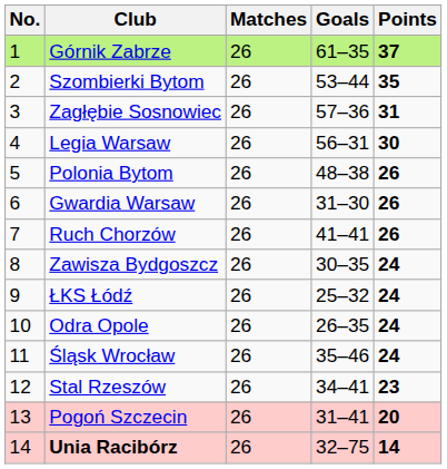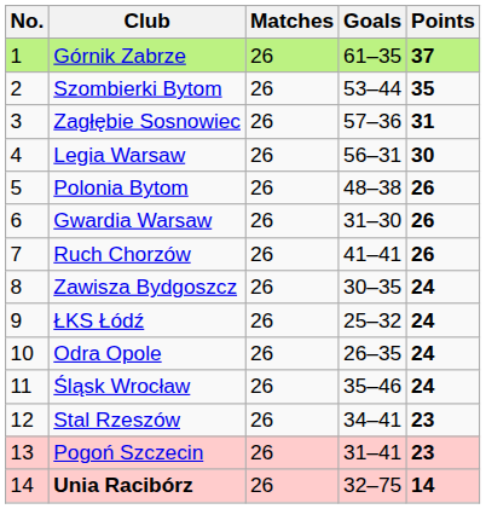 <table class="wikitable">
 <tr>
 <th scope="col">No.</th>
 <th scope="col">Club</th>
 <th scope="col">Matches</th>
 <th scope="col">Goals</th>
 <th scope="col">Points</th>
 </tr>
 <tr style="background-color:#bcf282;">
 <td>1</td>
 <td><a href='#'>Górnik Zabrze</a> </td>
 <td>26</td>
 <td>61–35</td>
 <td><strong>37</strong></td>
 </tr>
 <tr>
 <td>2</td>
 <td><a href='#'>Szombierki Bytom</a> </td>
 <td>26</td>
 <td>53–44</td>
 <td><strong>35</strong></td>
 </tr>
 <tr>
 <td>3</td>
 <td><a href='#'>Zagłębie Sosnowiec</a> </td>
 <td>26</td>
 <td>57–36</td>
 <td><strong>31</strong></td>
 </tr>
 <tr>
 <td>4</td>
 <td><a href='#'>Legia Warsaw</a></td>
 <td>26</td>
 <td>56–31</td>
 <td><strong>30</strong></td>
 </tr>
 <tr>
 <td>5</td>
 <td><a href='#'>Polonia Bytom</a></td>
 <td>26</td>
 <td>48–38</td>
 <td><strong>26</strong></td>
 </tr>
 <tr>
 <td>6</td>
 <td><a href='#'>Gwardia Warsaw</a></td>
 <td>26</td>
 <td>31–30</td>
 <td><strong>26</strong></td>
 </tr>
 <tr>
 <td>7</td>
 <td><a href='#'>Ruch Chorzów</a></td>
 <td>26</td>
 <td>41–41</td>
 <td><strong>26</strong></td>
 </tr>
 <tr>
 <td>8</td>
 <td><a href='#'>Zawisza Bydgoszcz</a></td>
 <td>26</td>
 <td>30–35</td>
 <td><strong>24</strong></td>
 </tr>
 <tr>
 <td>9</td>
 <td><a href='#'>ŁKS Łódź</a></td>
 <td>26</td>
 <td>25–32</td>
 <td><strong>24</strong></td>
 </tr>
 <tr>
 <td>10</td>
 <td><a href='#'>Odra Opole</a></td>
 <td>26</td>
 <td>26–35</td>
 <td><strong>24</strong></td>
 </tr>
 <tr>
 <td>11</td>
 <td><a href='#'>Śląsk Wrocław</a></td>
 <td>26</td>
 <td>35–46</td>
 <td><strong>24</strong></td>
 </tr>
 <tr>
 <td>12</td>
 <td><a href='#'>Stal Rzeszów</a></td>
 <td>26</td>
 <td>34–41</td>
 <td><strong>23</strong></td>
 </tr>
 <tr style="background-color:#fcc;">
 <td>13</td>
 <td><a href='#'>Pogoń Szczecin</a></td>
 <td>26</td>
 <td>31–41</td>
-<td><strong>20</strong></td>
+<td><strong>23</strong></td>
 </tr>
 <tr style="background-color:#fcc;">
 <td>14</td>
 <td><strong>Unia Racibórz</strong></td>
 <td>26</td>
 <td>32–75</td>
 <td><strong>14</strong></td>
 </tr>
 </table>
